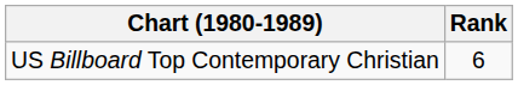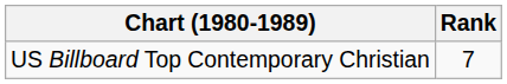 <table class="wikitable sortable">
 <tr>
 <th>Chart (1980-1989)</th>
 <th>Rank</th>
 </tr>
 <tr>
 <td>US <em>Billboard</em> Top Contemporary Christian</td>
-<td align="center">6</td>
+<td align="center">7</td>
 </tr>
 </table>
